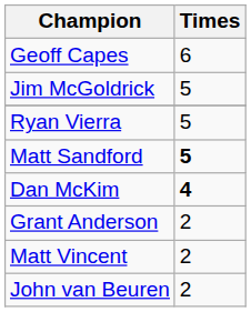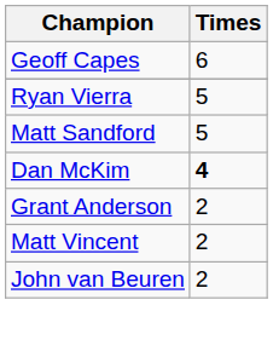 <table class="wikitable">
 <tr>
 <th>Champion</th>
 <th>Times</th>
 </tr>
 <tr>
 <td> <a href='#'>Geoff Capes</a></td>
 <td>6</td>
 </tr>
 <tr>
-<td> <a href='#'>Jim McGoldrick</a></td>
-<td>5</td>
-</tr>
-<tr>
 </tr>
 <tr>
 <td> <a href='#'>Ryan Vierra</a></td>
 <td>5</td>
 </tr>
 <tr>
 <td> <a href='#'>Matt Sandford</a></td>
-<td><strong>5</strong></td>
+<td>5</td>
 </tr>
 <tr>
 <td> <a href='#'>Dan McKim</a></td>
 <td><strong>4</strong></td>
 </tr>
 <tr>
 <td> <a href='#'>Grant Anderson</a></td>
 <td>2</td>
 </tr>
 <tr>
 <td> <a href='#'>Matt Vincent</a></td>
 <td>2</td>
 </tr>
 <tr>
 <td> <a href='#'>John van Beuren</a></td>
 <td>2</td>
 </tr>
 </table>
